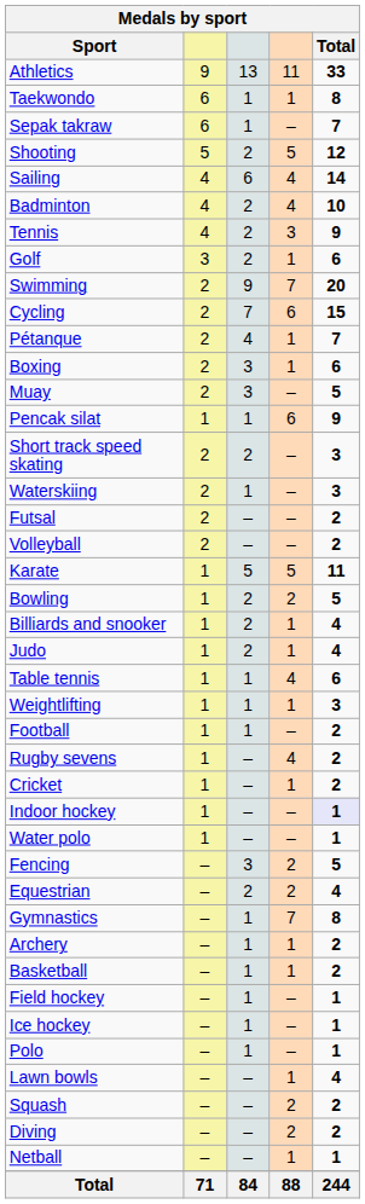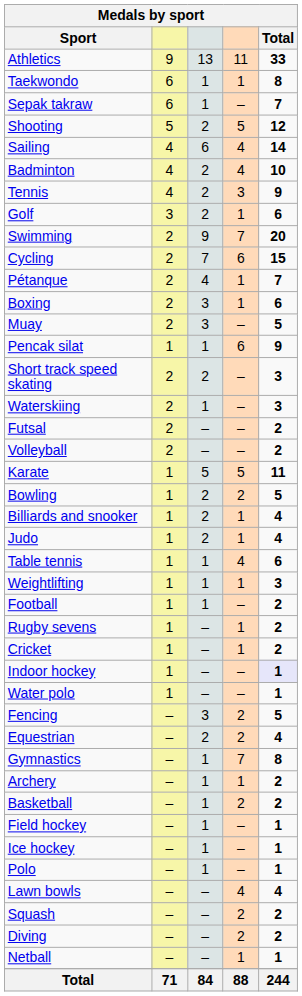 <table class="wikitable sortable" style="font-size:90%; text-align:center;">
 <tr>
 <th colspan=5>Medals by sport</th>
 </tr>
 <tr>
 <th width=145>Sport</th>
 <th width=30 style="background:#F7F6A8;"></th>
 <th width=30 style="background:#DCE5E5;"></th>
 <th width=30 style="background:#FFDAB9;"></th>
 <th width=30>Total</th>
 </tr>
 <tr>
 <td align=left><a href='#'>Athletics</a></td>
 <td style="background:#F7F6A8;">9</td>
 <td style="background:#DCE5E5;">13</td>
 <td style="background:#FFDAB9;">11</td>
 <td><strong>33</strong></td>
 </tr>
 <tr>
 <td align=left><a href='#'>Taekwondo</a></td>
 <td style="background:#F7F6A8;">6</td>
 <td style="background:#DCE5E5;">1</td>
 <td style="background:#FFDAB9;">1</td>
 <td><strong>8</strong></td>
 </tr>
 <tr>
 <td align=left><a href='#'>Sepak takraw</a></td>
 <td style="background:#F7F6A8;">6</td>
 <td style="background:#DCE5E5;">1</td>
 <td style="background:#FFDAB9;">–</td>
 <td><strong>7</strong></td>
 </tr>
 <tr>
 <td align=left><a href='#'>Shooting</a></td>
 <td style="background:#F7F6A8;">5</td>
 <td style="background:#DCE5E5;">2</td>
 <td style="background:#FFDAB9;">5</td>
 <td><strong>12</strong></td>
 </tr>
 <tr>
 <td align=left><a href='#'>Sailing</a></td>
 <td style="background:#F7F6A8;">4</td>
 <td style="background:#DCE5E5;">6</td>
 <td style="background:#FFDAB9;">4</td>
 <td><strong>14</strong></td>
 </tr>
 <tr>
 <td align=left><a href='#'>Badminton</a></td>
 <td style="background:#F7F6A8;">4</td>
 <td style="background:#DCE5E5;">2</td>
 <td style="background:#FFDAB9;">4</td>
 <td><strong>10</strong></td>
 </tr>
 <tr>
 <td align=left><a href='#'>Tennis</a></td>
 <td style="background:#F7F6A8;">4</td>
 <td style="background:#DCE5E5;">2</td>
 <td style="background:#FFDAB9;">3</td>
 <td><strong>9</strong></td>
 </tr>
 <tr>
 <td align=left><a href='#'>Golf</a></td>
 <td style="background:#F7F6A8;">3</td>
 <td style="background:#DCE5E5;">2</td>
 <td style="background:#FFDAB9;">1</td>
 <td><strong>6</strong></td>
 </tr>
 <tr>
 <td align=left><a href='#'>Swimming</a></td>
 <td style="background:#F7F6A8;">2</td>
 <td style="background:#DCE5E5;">9</td>
 <td style="background:#FFDAB9;">7</td>
 <td><strong>20</strong></td>
 </tr>
 <tr>
 <td align=left><a href='#'>Cycling</a></td>
 <td style="background:#F7F6A8;">2</td>
 <td style="background:#DCE5E5;">7</td>
 <td style="background:#FFDAB9;">6</td>
 <td><strong>15</strong></td>
 </tr>
 <tr>
 <td align=left><a href='#'>Pétanque</a></td>
 <td style="background:#F7F6A8;">2</td>
 <td style="background:#DCE5E5;">4</td>
 <td style="background:#FFDAB9;">1</td>
 <td><strong>7</strong></td>
 </tr>
 <tr>
 <td align=left><a href='#'>Boxing</a></td>
 <td style="background:#F7F6A8;">2</td>
 <td style="background:#DCE5E5;">3</td>
 <td style="background:#FFDAB9;">1</td>
 <td><strong>6</strong></td>
 </tr>
 <tr>
 <td align=left><a href='#'>Muay</a></td>
 <td style="background:#F7F6A8;">2</td>
 <td style="background:#DCE5E5;">3</td>
 <td style="background:#FFDAB9;">–</td>
 <td><strong>5</strong></td>
 </tr>
 <tr>
 <td align=left><a href='#'>Pencak silat</a></td>
 <td style="background:#F7F6A8;">1</td>
 <td style="background:#DCE5E5;">1</td>
 <td style="background:#FFDAB9;">6</td>
 <td><strong>9</strong></td>
 </tr>
 <tr>
 <td align=left><a href='#'>Short track speed skating</a></td>
 <td style="background:#F7F6A8;">2</td>
 <td style="background:#DCE5E5;">2</td>
 <td style="background:#FFDAB9;">–</td>
 <td><strong>3</strong></td>
 </tr>
 <tr>
 <td align=left><a href='#'>Waterskiing</a></td>
 <td style="background:#F7F6A8;">2</td>
 <td style="background:#DCE5E5;">1</td>
 <td style="background:#FFDAB9;">–</td>
 <td><strong>3</strong></td>
 </tr>
 <tr>
 <td align=left><a href='#'>Futsal</a></td>
 <td style="background:#F7F6A8;">2</td>
 <td style="background:#DCE5E5;">–</td>
 <td style="background:#FFDAB9;">–</td>
 <td><strong>2</strong></td>
 </tr>
 <tr>
 <td align=left><a href='#'>Volleyball</a></td>
 <td style="background:#F7F6A8;">2</td>
 <td style="background:#DCE5E5;">–</td>
 <td style="background:#FFDAB9;">–</td>
 <td><strong>2</strong></td>
 </tr>
 <tr>
 <td align=left><a href='#'>Karate</a></td>
 <td style="background:#F7F6A8;">1</td>
 <td style="background:#DCE5E5;">5</td>
 <td style="background:#FFDAB9;">5</td>
 <td><strong>11</strong></td>
 </tr>
 <tr>
 <td align=left><a href='#'>Bowling</a></td>
 <td style="background:#F7F6A8;">1</td>
 <td style="background:#DCE5E5;">2</td>
 <td style="background:#FFDAB9;">2</td>
 <td><strong>5</strong></td>
 </tr>
 <tr>
 <td align=left><a href='#'>Billiards and snooker</a></td>
 <td style="background:#F7F6A8;">1</td>
 <td style="background:#DCE5E5;">2</td>
 <td style="background:#FFDAB9;">1</td>
 <td><strong>4</strong></td>
 </tr>
 <tr>
 <td align=left><a href='#'>Judo</a></td>
 <td style="background:#F7F6A8;">1</td>
 <td style="background:#DCE5E5;">2</td>
 <td style="background:#FFDAB9;">1</td>
 <td><strong>4</strong></td>
 </tr>
 <tr>
 <td align=left><a href='#'>Table tennis</a></td>
 <td style="background:#F7F6A8;">1</td>
 <td style="background:#DCE5E5;">1</td>
 <td style="background:#FFDAB9;">4</td>
 <td><strong>6</strong></td>
 </tr>
 <tr>
 <td align=left><a href='#'>Weightlifting</a></td>
 <td style="background:#F7F6A8;">1</td>
 <td style="background:#DCE5E5;">1</td>
 <td style="background:#FFDAB9;">1</td>
 <td><strong>3</strong></td>
 </tr>
 <tr>
 <td align=left><a href='#'>Football</a></td>
 <td style="background:#F7F6A8;">1</td>
 <td style="background:#DCE5E5;">1</td>
 <td style="background:#FFDAB9;">–</td>
 <td><strong>2</strong></td>
 </tr>
 <tr>
 <td align=left><a href='#'>Rugby sevens</a></td>
 <td style="background:#F7F6A8;">1</td>
 <td style="background:#DCE5E5;">–</td>
-<td style="background:#FFDAB9;">4</td>
+<td style="background:#FFDAB9;">1</td>
 <td><strong>2</strong></td>
 </tr>
 <tr>
 <td align=left><a href='#'>Cricket</a></td>
 <td style="background:#F7F6A8;">1</td>
 <td style="background:#DCE5E5;">–</td>
 <td style="background:#FFDAB9;">1</td>
 <td><strong>2</strong></td>
 </tr>
 <tr>
 <td align=left><a href='#'>Indoor hockey</a></td>
 <td style="background:#F7F6A8;">1</td>
 <td style="background:#DCE5E5;">–</td>
 <td style="background:#FFDAB9;">–</td>
 <td style="background: lavender;"><strong>1</strong></td>
 </tr>
 <tr>
 <td align=left><a href='#'>Water polo</a></td>
 <td style="background:#F7F6A8;">1</td>
 <td style="background:#DCE5E5;">–</td>
 <td style="background:#FFDAB9;">–</td>
 <td><strong>1</strong></td>
 </tr>
 <tr>
 <td align=left><a href='#'>Fencing</a></td>
 <td style="background:#F7F6A8;">–</td>
 <td style="background:#DCE5E5;">3</td>
 <td style="background:#FFDAB9;">2</td>
 <td><strong>5</strong></td>
 </tr>
 <tr>
 <td align=left><a href='#'>Equestrian</a></td>
 <td style="background:#F7F6A8;">–</td>
 <td style="background:#DCE5E5;">2</td>
 <td style="background:#FFDAB9;">2</td>
 <td><strong>4</strong></td>
 </tr>
 <tr>
 <td align=left><a href='#'>Gymnastics</a></td>
 <td style="background:#F7F6A8;">–</td>
 <td style="background:#DCE5E5;">1</td>
 <td style="background:#FFDAB9;">7</td>
 <td><strong>8</strong></td>
 </tr>
 <tr>
 <td align=left><a href='#'>Archery</a></td>
 <td style="background:#F7F6A8;">–</td>
 <td style="background:#DCE5E5;">1</td>
 <td style="background:#FFDAB9;">1</td>
 <td><strong>2</strong></td>
 </tr>
 <tr>
 <td align=left><a href='#'>Basketball</a></td>
 <td style="background:#F7F6A8;">–</td>
 <td style="background:#DCE5E5;">1</td>
-<td style="background:#FFDAB9;">1</td>
+<td style="background:#FFDAB9;">2</td>
 <td><strong>2</strong></td>
 </tr>
 <tr>
 <td align=left><a href='#'>Field hockey</a></td>
 <td style="background:#F7F6A8;">–</td>
 <td style="background:#DCE5E5;">1</td>
 <td style="background:#FFDAB9;">–</td>
 <td><strong>1</strong></td>
 </tr>
 <tr>
 <td align=left><a href='#'>Ice hockey</a></td>
 <td style="background:#F7F6A8;">–</td>
 <td style="background:#DCE5E5;">1</td>
 <td style="background:#FFDAB9;">–</td>
 <td><strong>1</strong></td>
 </tr>
 <tr>
 <td align=left><a href='#'>Polo</a></td>
 <td style="background:#F7F6A8;">–</td>
 <td style="background:#DCE5E5;">1</td>
 <td style="background:#FFDAB9;">–</td>
 <td><strong>1</strong></td>
 </tr>
 <tr>
 <td align=left><a href='#'>Lawn bowls</a></td>
 <td style="background:#F7F6A8;">–</td>
 <td style="background:#DCE5E5;">–</td>
-<td style="background:#FFDAB9;">1</td>
+<td style="background:#FFDAB9;">4</td>
 <td><strong>4</strong></td>
 </tr>
 <tr>
 <td align=left><a href='#'>Squash</a></td>
 <td style="background:#F7F6A8;">–</td>
 <td style="background:#DCE5E5;">–</td>
 <td style="background:#FFDAB9;">2</td>
 <td><strong>2</strong></td>
 </tr>
 <tr>
 <td align=left><a href='#'>Diving</a></td>
 <td style="background:#F7F6A8;">–</td>
 <td style="background:#DCE5E5;">–</td>
 <td style="background:#FFDAB9;">2</td>
 <td><strong>2</strong></td>
 </tr>
 <tr>
 <td align=left><a href='#'>Netball</a></td>
 <td style="background:#F7F6A8;">–</td>
 <td style="background:#DCE5E5;">–</td>
 <td style="background:#FFDAB9;">1</td>
 <td><strong>1</strong></td>
 </tr>
 <tr>
 </tr>
 <tr class="sortbottom">
 <th>Total</th>
 <th>71</th>
 <th>84</th>
 <th>88</th>
 <th>244</th>
 </tr>
 </table>
